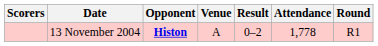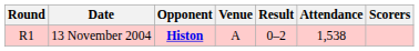 <table class="wikitable" style="text-align:center;">
 <tr>
-<th>Scorers</th>
+<th>Round</th>
 <th>Date</th>
 <th>Opponent</th>
 <th>Venue</th>
 <th>Result</th>
 <th>Attendance</th>
-<th>Round</th>
+<th>Scorers</th>
 </tr>
 <tr style="background: #FFCCCC;">
-<td></td>
+<td>R1</td>
 <td>13 November 2004</td>
 <td><strong><a href='#'>Histon</a></strong></td>
 <td>A</td>
 <td>0–2</td>
-<td>1,778</td>
-<td>R1</td>
+<td>1,538</td>
+<td></td>
 </tr>
 </table>
